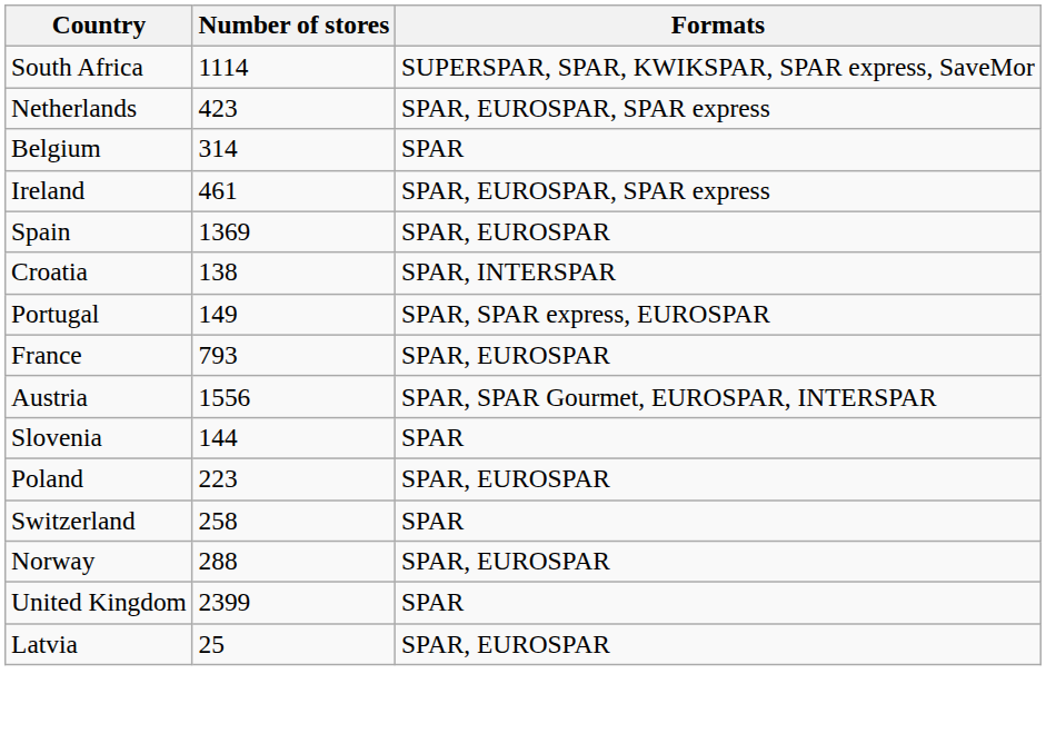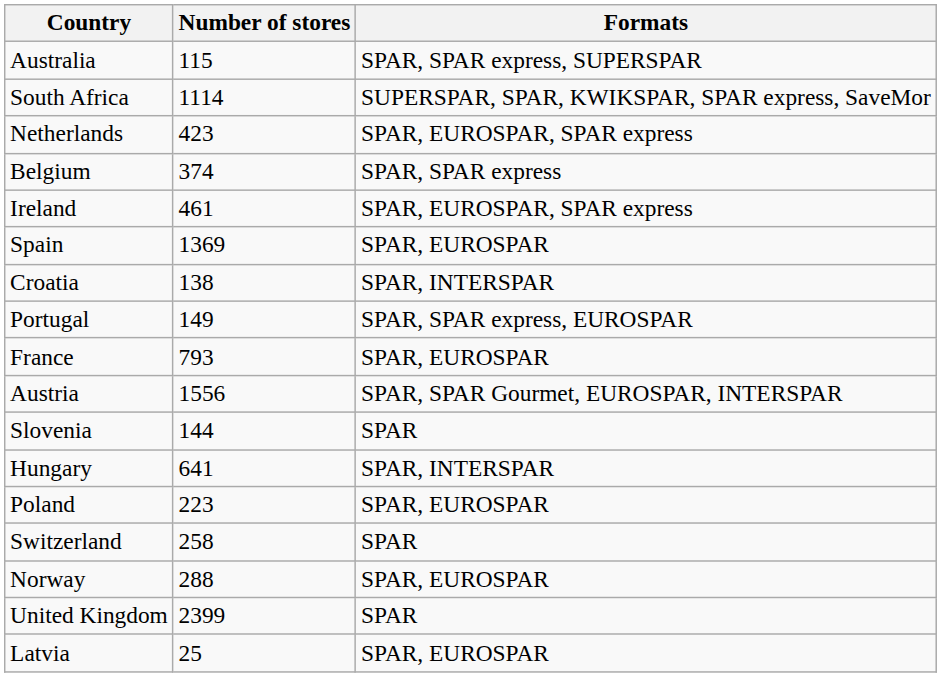 <table class="wikitable">
 <tr>
 <th>Country</th>
 <th>Number of stores</th>
 <th>Formats</th>
+</tr>
+<tr>
+<td>Australia</td>
+<td>115</td>
+<td>SPAR, SPAR express, SUPERSPAR</td>
 </tr>
 <tr>
 <td>South Africa</td>
 <td>1114</td>
 <td>SUPERSPAR, SPAR, KWIKSPAR, SPAR express, SaveMor</td>
 </tr>
 <tr>
 <td>Netherlands</td>
 <td>423</td>
 <td>SPAR, EUROSPAR, SPAR express</td>
 </tr>
 <tr>
 <td>Belgium</td>
-<td>314</td>
-<td>SPAR</td>
+<td>374</td>
+<td>SPAR, SPAR express</td>
 </tr>
 <tr>
 <td>Ireland</td>
 <td>461</td>
 <td>SPAR, EUROSPAR, SPAR express</td>
 </tr>
 <tr>
 <td>Spain</td>
 <td>1369</td>
 <td>SPAR, EUROSPAR</td>
 </tr>
 <tr>
 <td>Croatia</td>
 <td>138</td>
 <td>SPAR, INTERSPAR</td>
 </tr>
 <tr>
 <td>Portugal</td>
 <td>149</td>
 <td>SPAR, SPAR express, EUROSPAR</td>
 </tr>
 <tr>
 <td>France</td>
 <td>793</td>
 <td>SPAR, EUROSPAR</td>
 </tr>
 <tr>
 <td>Austria</td>
 <td>1556</td>
 <td>SPAR, SPAR Gourmet, EUROSPAR, INTERSPAR</td>
 </tr>
 <tr>
 <td>Slovenia</td>
 <td>144</td>
 <td>SPAR</td>
 </tr>
 <tr>
+<td>Hungary</td>
+<td>641</td>
+<td>SPAR, INTERSPAR</td>
+</tr>
+<tr>
 <td>Poland</td>
 <td>223</td>
 <td>SPAR, EUROSPAR</td>
 </tr>
 <tr>
 <td>Switzerland</td>
 <td>258</td>
 <td>SPAR</td>
 </tr>
 <tr>
 <td>Norway</td>
 <td>288</td>
 <td>SPAR, EUROSPAR</td>
 </tr>
 <tr>
 <td>United Kingdom</td>
 <td>2399</td>
 <td>SPAR</td>
 </tr>
 <tr>
 <td>Latvia</td>
 <td>25</td>
 <td>SPAR, EUROSPAR</td>
 </tr>
 </table>
